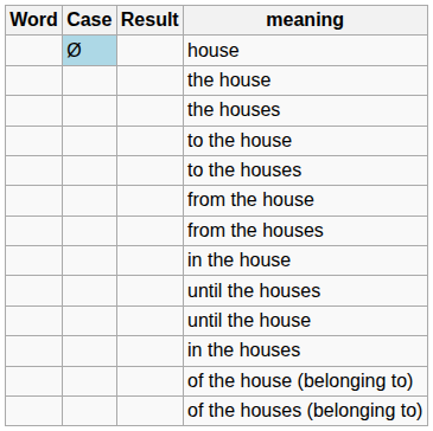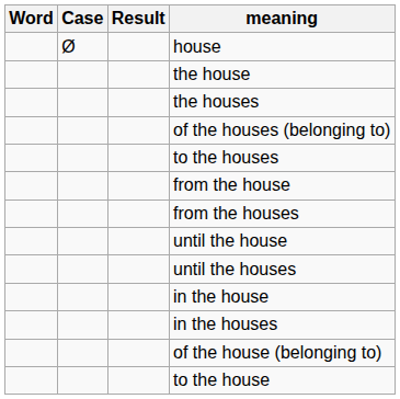 <table class="wikitable">
 <tr>
 <th>Word</th>
 <th>Case</th>
 <th>Result</th>
 <th>meaning</th>
 </tr>
 <tr>
 <td></td>
-<td style="background: lightblue;">Ø</td>
+<td>Ø</td>
 <td></td>
 <td>house</td>
 </tr>
 <tr>
 <td></td>
 <td></td>
 <td></td>
 <td>the house</td>
 </tr>
 <tr>
 <td></td>
 <td></td>
 <td></td>
 <td>the houses</td>
 </tr>
 <tr>
 <td></td>
 <td></td>
 <td></td>
-<td>to the house</td>
+<td>of the houses (belonging to)</td>
 </tr>
 <tr>
 <td></td>
 <td></td>
 <td></td>
 <td>to the houses</td>
 </tr>
 <tr>
 <td></td>
 <td></td>
 <td></td>
 <td>from the house</td>
 </tr>
 <tr>
 <td></td>
 <td></td>
 <td></td>
 <td>from the houses</td>
 </tr>
 <tr>
 <td></td>
 <td></td>
 <td></td>
-<td>in the house</td>
+<td>until the house</td>
 </tr>
 <tr>
 <td></td>
 <td></td>
 <td></td>
 <td>until the houses</td>
 </tr>
 <tr>
 <td></td>
 <td></td>
 <td></td>
-<td>until the house</td>
+<td>in the house</td>
 </tr>
 <tr>
 <td></td>
 <td></td>
 <td></td>
 <td>in the houses</td>
 </tr>
 <tr>
 <td></td>
 <td></td>
 <td></td>
 <td>of the house (belonging to)</td>
 </tr>
 <tr>
 <td></td>
 <td></td>
 <td></td>
-<td>of the houses (belonging to)</td>
+<td>to the house</td>
 </tr>
 </table>
